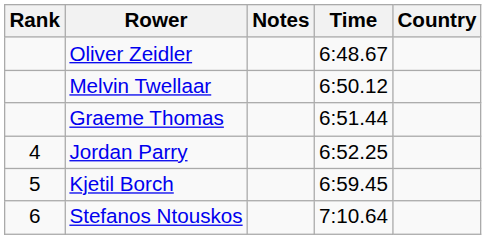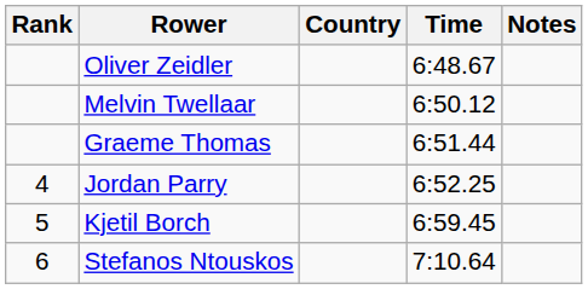 <table class="wikitable" style="text-align:center">
 <tr>
 <th>Rank</th>
 <th>Rower</th>
+<th>Country</th>
+<th>Time</th>
 <th>Notes</th>
-<th>Time</th>
-<th>Country</th>
 </tr>
 <tr>
 <td></td>
 <td align="left"><a href='#'>Oliver Zeidler</a></td>
+<td align="left"></td>
+<td>6:48.67</td>
 <td></td>
-<td>6:48.67</td>
-<td align="left"></td>
 </tr>
 <tr>
 <td></td>
 <td align="left"><a href='#'>Melvin Twellaar</a></td>
+<td align="left"></td>
+<td>6:50.12</td>
 <td></td>
-<td>6:50.12</td>
-<td align="left"></td>
 </tr>
 <tr>
 <td></td>
 <td align="left"><a href='#'>Graeme Thomas</a></td>
+<td align="left"></td>
+<td>6:51.44</td>
 <td></td>
-<td>6:51.44</td>
-<td align="left"></td>
 </tr>
 <tr>
 <td>4</td>
 <td align="left"><a href='#'>Jordan Parry</a></td>
+<td align="left"></td>
+<td>6:52.25</td>
 <td></td>
-<td>6:52.25</td>
-<td align="left"></td>
 </tr>
 <tr>
 <td>5</td>
 <td align="left"><a href='#'>Kjetil Borch</a></td>
+<td align="left"></td>
+<td>6:59.45</td>
 <td></td>
-<td>6:59.45</td>
-<td align="left"></td>
 </tr>
 <tr>
 <td>6</td>
 <td align="left"><a href='#'>Stefanos Ntouskos</a></td>
+<td align="left"></td>
+<td>7:10.64</td>
 <td></td>
-<td>7:10.64</td>
-<td align="left"></td>
 </tr>
 </table>
